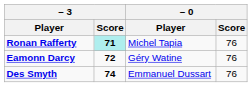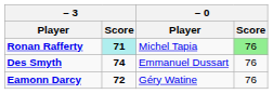 <table class=wikitable>
 <tr>
 <th colspan=2> – 3</th>
 <th colspan=2> – 0</th>
 </tr>
 <tr>
 <th width=140>Player</th>
 <th>Score</th>
 <th width=140>Player</th>
 <th>Score</th>
 </tr>
 <tr>
 <td><strong><a href='#'>Ronan Rafferty</a></strong></td>
 <td align=center style="background: paleturquoise;"><strong>71</strong></td>
 <td><a href='#'>Michel Tapia</a></td>
+<td align=center style="background: lightgreen;">76</td>
+</tr>
+<tr>
+<td><strong><a href='#'>Des Smyth</a></strong></td>
+<td align=center><strong>74</strong></td>
+<td><a href='#'>Emmanuel Dussart</a></td>
 <td align=center>76</td>
 </tr>
 <tr>
 <td><strong><a href='#'>Eamonn Darcy</a></strong></td>
 <td align=center><strong>72</strong></td>
 <td><a href='#'>Géry Watine</a></td>
 <td align=center>76</td>
 </tr>
-<tr>
-<td><strong><a href='#'>Des Smyth</a></strong></td>
-<td align=center><strong>74</strong></td>
-<td><a href='#'>Emmanuel Dussart</a></td>
-<td align=center>76</td>
-</tr>
 </table>
